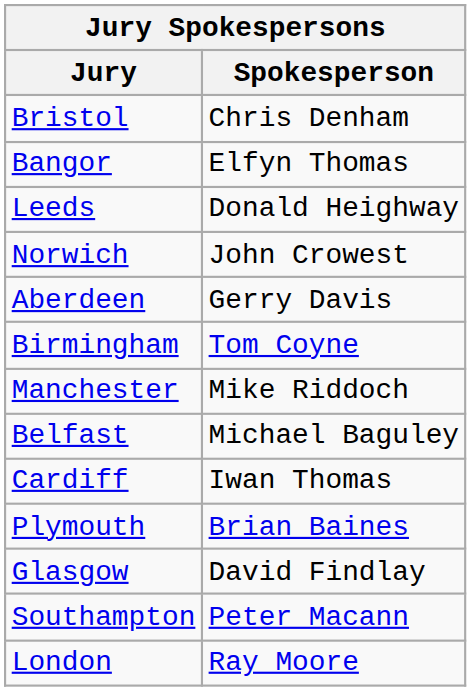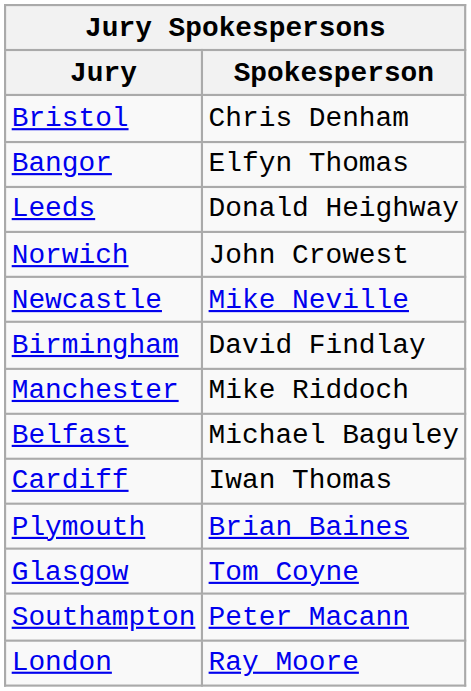 <table class="wikitable mw-collapsible mw-collapsed">
 <tr>
 <th colspan="2">Jury Spokespersons</th>
 </tr>
 <tr>
 <th>Jury</th>
 <th>Spokesperson</th>
 </tr>
 <tr>
 <td><a href='#'>Bristol</a></td>
 <td>Chris Denham</td>
 </tr>
 <tr>
 <td><a href='#'>Bangor</a></td>
 <td>Elfyn Thomas</td>
 </tr>
 <tr>
 <td><a href='#'>Leeds</a></td>
 <td>Donald Heighway</td>
 </tr>
 <tr>
 <td><a href='#'>Norwich</a></td>
 <td>John Crowest</td>
 </tr>
 <tr>
-<td><a href='#'>Aberdeen</a></td>
-<td>Gerry Davis</td>
+<td><a href='#'>Newcastle</a></td>
+<td><a href='#'>Mike Neville</a></td>
 </tr>
 <tr>
 <td><a href='#'>Birmingham</a></td>
-<td><a href='#'>Tom Coyne</a></td>
+<td>David Findlay</td>
 </tr>
 <tr>
 <td><a href='#'>Manchester</a></td>
 <td>Mike Riddoch</td>
 </tr>
 <tr>
 <td><a href='#'>Belfast</a></td>
 <td>Michael Baguley</td>
 </tr>
 <tr>
 <td><a href='#'>Cardiff</a></td>
 <td>Iwan Thomas</td>
 </tr>
 <tr>
 <td><a href='#'>Plymouth</a></td>
 <td><a href='#'>Brian Baines</a></td>
 </tr>
 <tr>
 <td><a href='#'>Glasgow</a></td>
-<td>David Findlay</td>
+<td><a href='#'>Tom Coyne</a></td>
 </tr>
 <tr>
 <td><a href='#'>Southampton</a></td>
 <td><a href='#'>Peter Macann</a></td>
 </tr>
 <tr>
 <td><a href='#'>London</a></td>
 <td><a href='#'>Ray Moore</a></td>
 </tr>
 </table>
